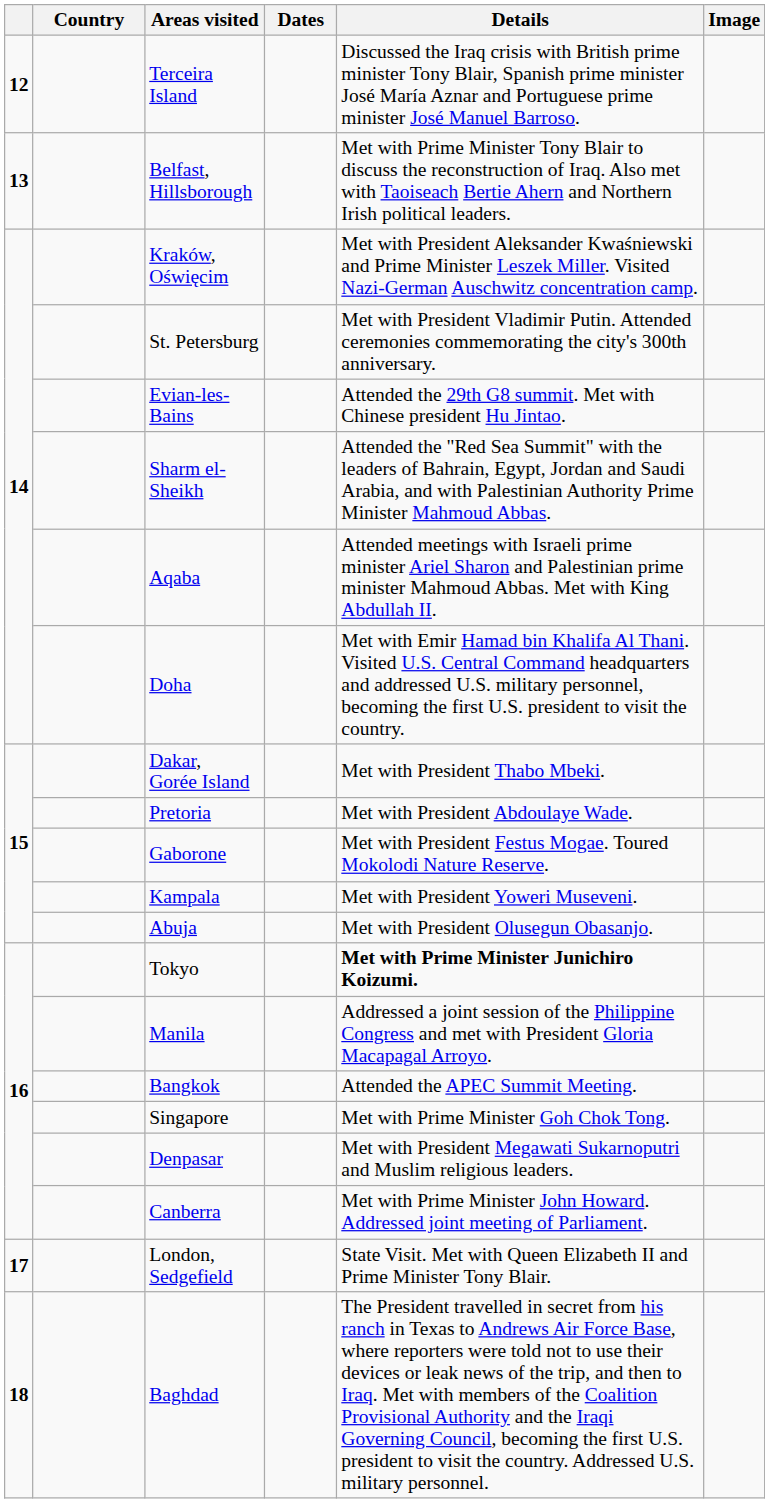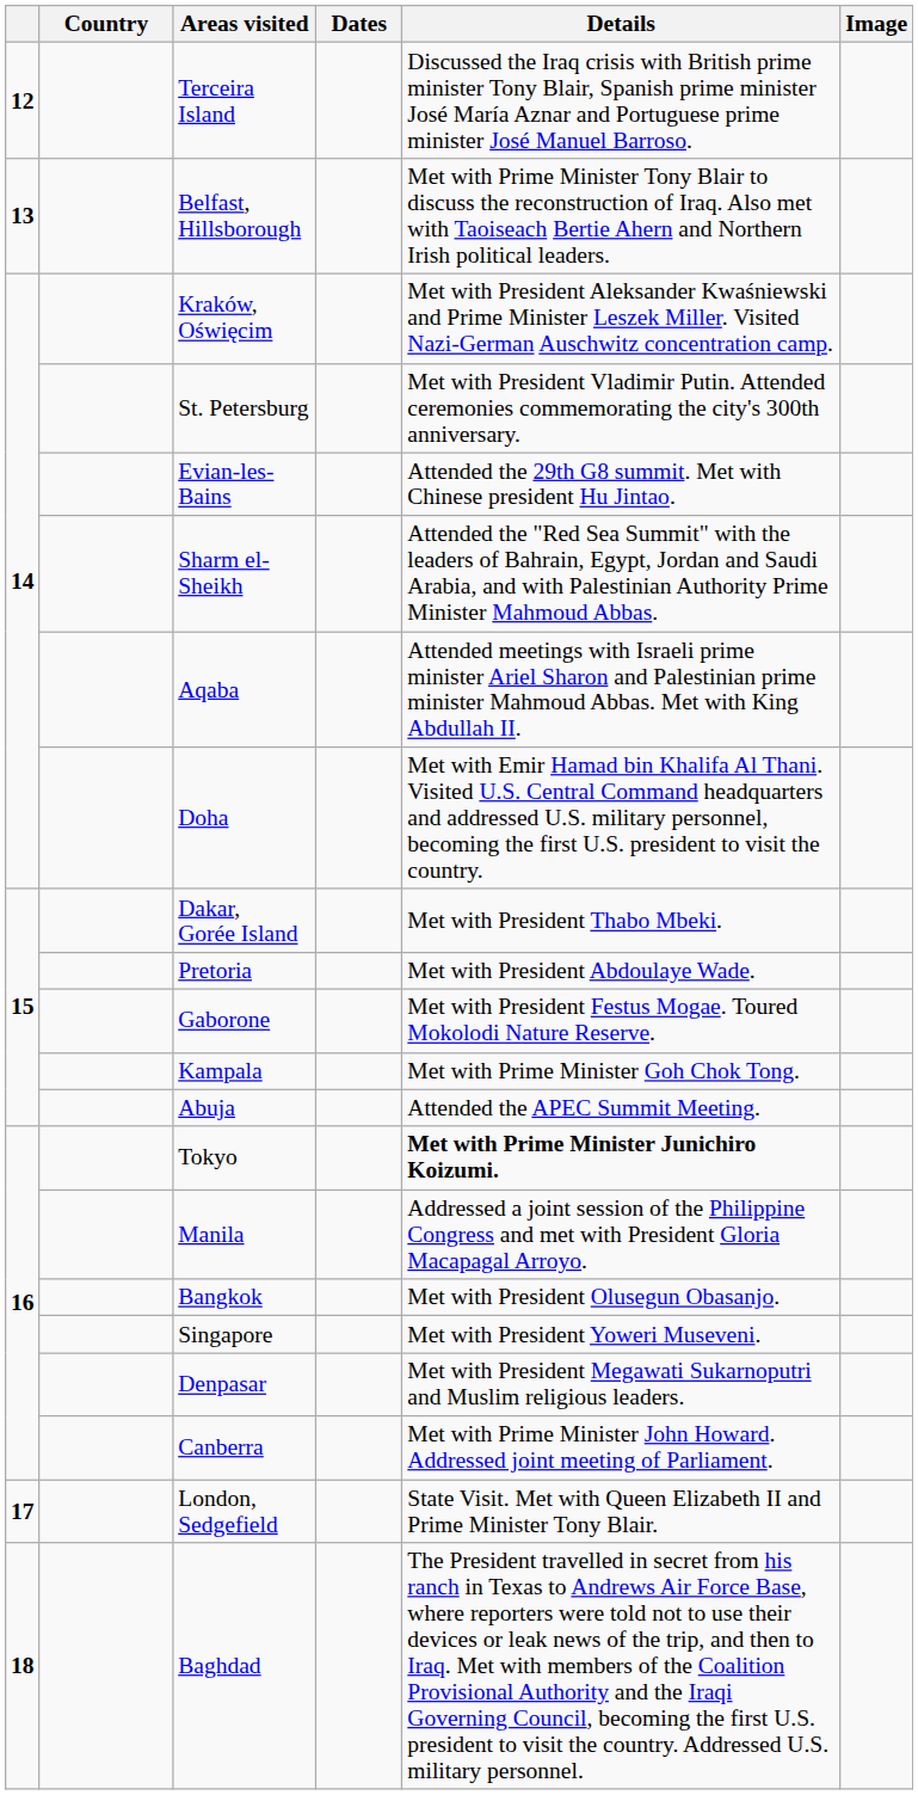 <table class="wikitable sortable" border="1" style="margin: 1em auto 1em auto">
 <tr>
 <th style="width: 3%;"></th>
 <th width=120>Country</th>
 <th width=100>Areas visited</th>
 <th width=70>Dates</th>
 <th width=550>Details</th>
 <th>Image</th>
 </tr>
 <tr>
 <td><strong>12</strong></td>
 <td></td>
 <td><a href='#'>Terceira Island</a></td>
 <td></td>
 <td>Discussed the Iraq crisis with British prime minister Tony Blair, Spanish prime minister José María Aznar and Portuguese prime minister <a href='#'>José Manuel Barroso</a>.</td>
 <td></td>
 </tr>
 <tr>
 <td><strong>13</strong></td>
 <td></td>
 <td><a href='#'>Belfast</a>,<br><a href='#'>Hillsborough</a></td>
 <td></td>
 <td>Met with Prime Minister Tony Blair to discuss the reconstruction of Iraq. Also met with <a href='#'>Taoiseach</a> <a href='#'>Bertie Ahern</a> and Northern Irish political leaders.</td>
 <td></td>
 </tr>
 <tr>
 <td rowspan=6><strong>14</strong></td>
 <td></td>
 <td><a href='#'>Kraków</a>,<br><a href='#'>Oświęcim</a></td>
 <td></td>
 <td>Met with President Aleksander Kwaśniewski and Prime Minister <a href='#'>Leszek Miller</a>. Visited <a href='#'>Nazi-German</a> <a href='#'>Auschwitz concentration camp</a>.</td>
 <td></td>
 </tr>
 <tr>
 <td></td>
 <td>St. Petersburg</td>
 <td></td>
 <td>Met with President Vladimir Putin. Attended ceremonies commemorating the city's 300th anniversary.</td>
 <td></td>
 </tr>
 <tr>
 <td></td>
 <td><a href='#'>Evian-les-Bains</a></td>
 <td></td>
 <td>Attended the <a href='#'>29th G8 summit</a>. Met with Chinese president <a href='#'>Hu Jintao</a>.</td>
 <td></td>
 </tr>
 <tr>
 <td></td>
 <td><a href='#'>Sharm el-Sheikh</a></td>
 <td></td>
 <td>Attended the "Red Sea Summit" with the leaders of Bahrain, Egypt, Jordan and Saudi Arabia, and with Palestinian Authority Prime Minister <a href='#'>Mahmoud Abbas</a>.</td>
 <td></td>
 </tr>
 <tr>
 <td></td>
 <td><a href='#'>Aqaba</a></td>
 <td></td>
 <td>Attended meetings with Israeli prime minister <a href='#'>Ariel Sharon</a> and Palestinian prime minister Mahmoud Abbas. Met with King <a href='#'>Abdullah II</a>.</td>
 <td></td>
 </tr>
 <tr>
 <td></td>
 <td><a href='#'>Doha</a></td>
 <td></td>
 <td>Met with Emir <a href='#'>Hamad bin Khalifa Al Thani</a>. Visited <a href='#'>U.S. Central Command</a> headquarters and addressed U.S. military personnel, becoming the first U.S. president to visit the country.</td>
 <td></td>
 </tr>
 <tr>
 <td rowspan=5><strong>15</strong></td>
 <td></td>
 <td><a href='#'>Dakar</a>,<br><a href='#'>Gorée Island</a></td>
 <td></td>
 <td>Met with President <a href='#'>Thabo Mbeki</a>.</td>
 <td></td>
 </tr>
 <tr>
 <td></td>
 <td><a href='#'>Pretoria</a></td>
 <td></td>
 <td>Met with President <a href='#'>Abdoulaye Wade</a>.</td>
 <td></td>
 </tr>
 <tr>
 <td></td>
 <td><a href='#'>Gaborone</a></td>
 <td></td>
 <td>Met with President <a href='#'>Festus Mogae</a>. Toured <a href='#'>Mokolodi Nature Reserve</a>.</td>
 <td></td>
 </tr>
 <tr>
 <td></td>
 <td><a href='#'>Kampala</a></td>
 <td></td>
-<td>Met with President <a href='#'>Yoweri Museveni</a>.</td>
+<td>Met with Prime Minister <a href='#'>Goh Chok Tong</a>.</td>
 <td></td>
 </tr>
 <tr>
 <td></td>
 <td><a href='#'>Abuja</a></td>
 <td></td>
-<td>Met with President <a href='#'>Olusegun Obasanjo</a>.</td>
+<td>Attended the <a href='#'>APEC Summit Meeting</a>.</td>
 <td></td>
 </tr>
 <tr>
 <td rowspan=6><strong>16</strong></td>
 <td></td>
 <td>Tokyo</td>
 <td></td>
 <td><strong>Met with Prime Minister Junichiro Koizumi.</strong></td>
 <td></td>
 </tr>
 <tr>
 <td></td>
 <td><a href='#'>Manila</a></td>
 <td></td>
 <td>Addressed a joint session of the <a href='#'>Philippine Congress</a> and met with President <a href='#'>Gloria Macapagal Arroyo</a>.</td>
 <td></td>
 </tr>
 <tr>
 <td></td>
 <td><a href='#'>Bangkok</a></td>
 <td></td>
-<td>Attended the <a href='#'>APEC Summit Meeting</a>.</td>
+<td>Met with President <a href='#'>Olusegun Obasanjo</a>.</td>
 <td></td>
 </tr>
 <tr>
 <td></td>
 <td>Singapore</td>
 <td></td>
-<td>Met with Prime Minister <a href='#'>Goh Chok Tong</a>.</td>
+<td>Met with President <a href='#'>Yoweri Museveni</a>.</td>
 <td></td>
 </tr>
 <tr>
 <td></td>
 <td><a href='#'>Denpasar</a></td>
 <td></td>
 <td>Met with President <a href='#'>Megawati Sukarnoputri</a> and Muslim religious leaders.</td>
 <td></td>
 </tr>
 <tr>
 <td></td>
 <td><a href='#'>Canberra</a></td>
 <td></td>
 <td>Met with Prime Minister <a href='#'>John Howard</a>. <a href='#'>Addressed joint meeting of Parliament</a>.</td>
 <td></td>
 </tr>
 <tr>
 <td><strong>17</strong></td>
 <td></td>
 <td>London,<br><a href='#'>Sedgefield</a></td>
 <td></td>
 <td>State Visit. Met with Queen Elizabeth II and Prime Minister Tony Blair.</td>
 <td></td>
 </tr>
 <tr>
 <td><strong>18</strong></td>
 <td></td>
 <td><a href='#'>Baghdad</a></td>
 <td></td>
 <td>The President travelled in secret from <a href='#'>his ranch</a> in Texas to <a href='#'>Andrews Air Force Base</a>, where reporters were told not to use their devices or leak news of the trip, and then to <a href='#'>Iraq</a>. Met with members of the <a href='#'>Coalition Provisional Authority</a> and the <a href='#'>Iraqi Governing Council</a>, becoming the first U.S. president to visit the country. Addressed U.S. military personnel.</td>
 <td></td>
 </tr>
 </table>
